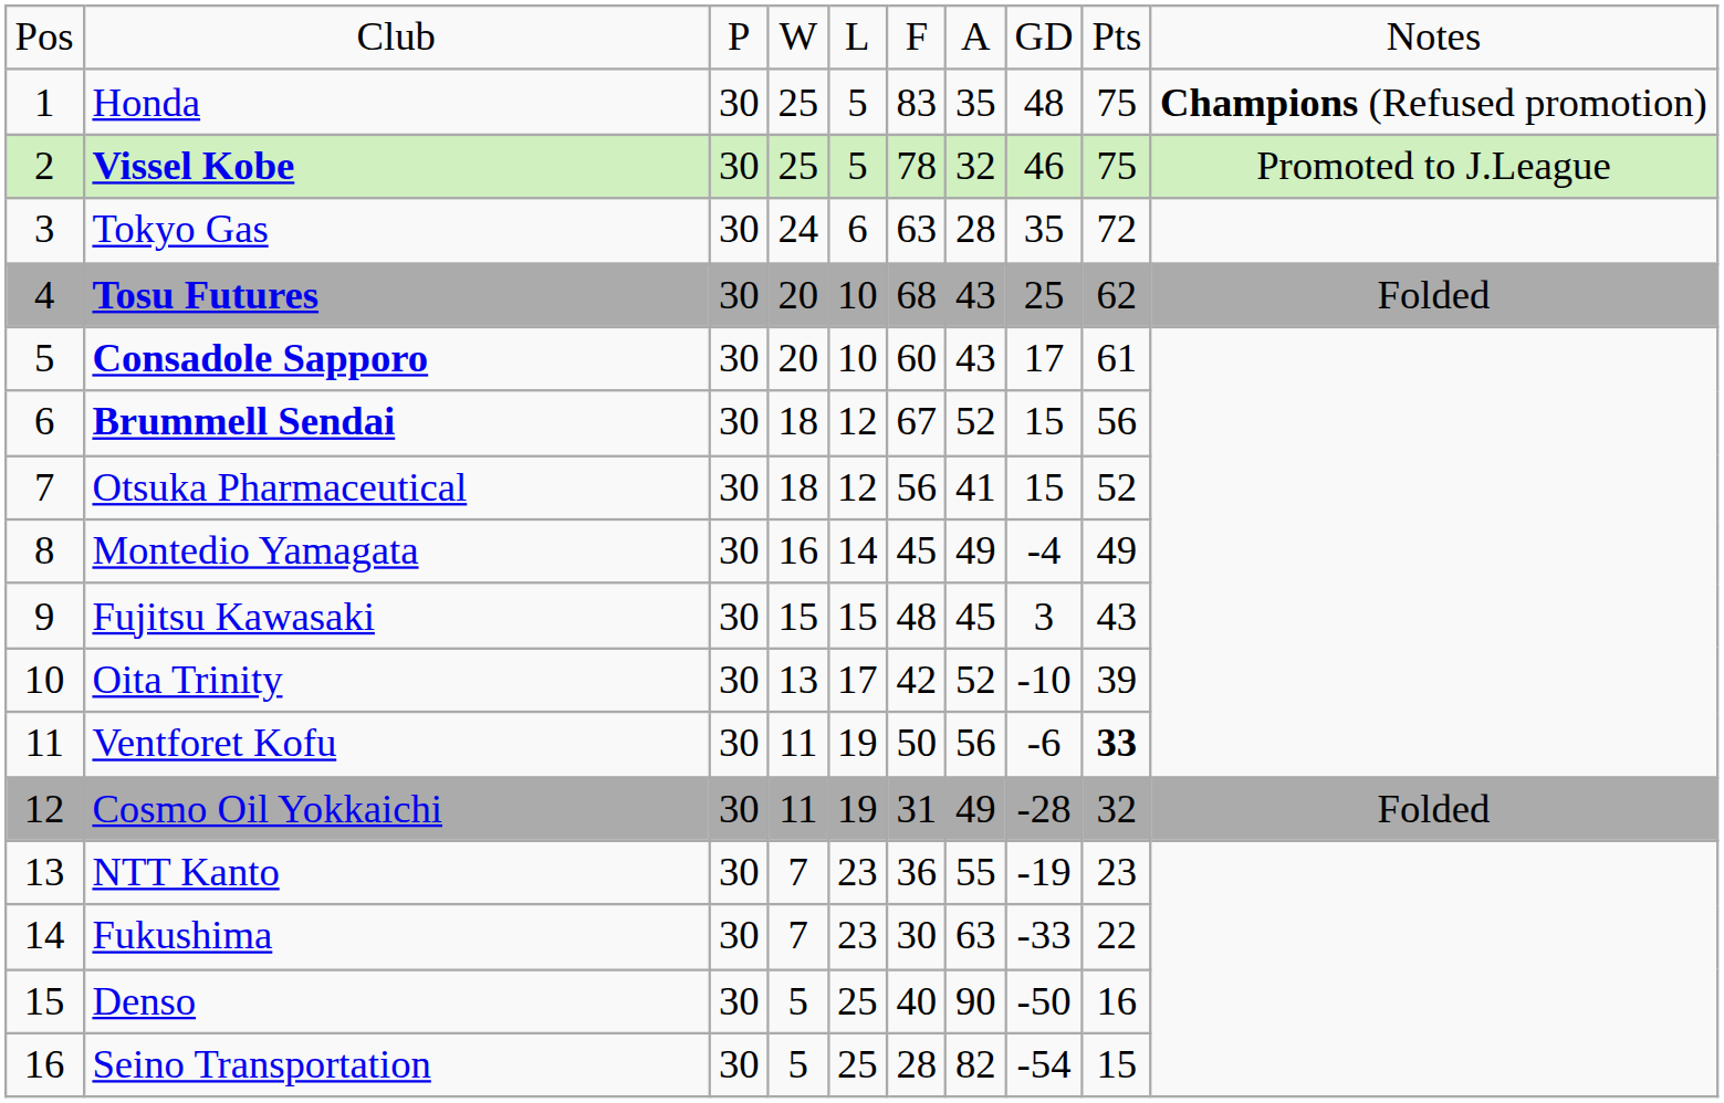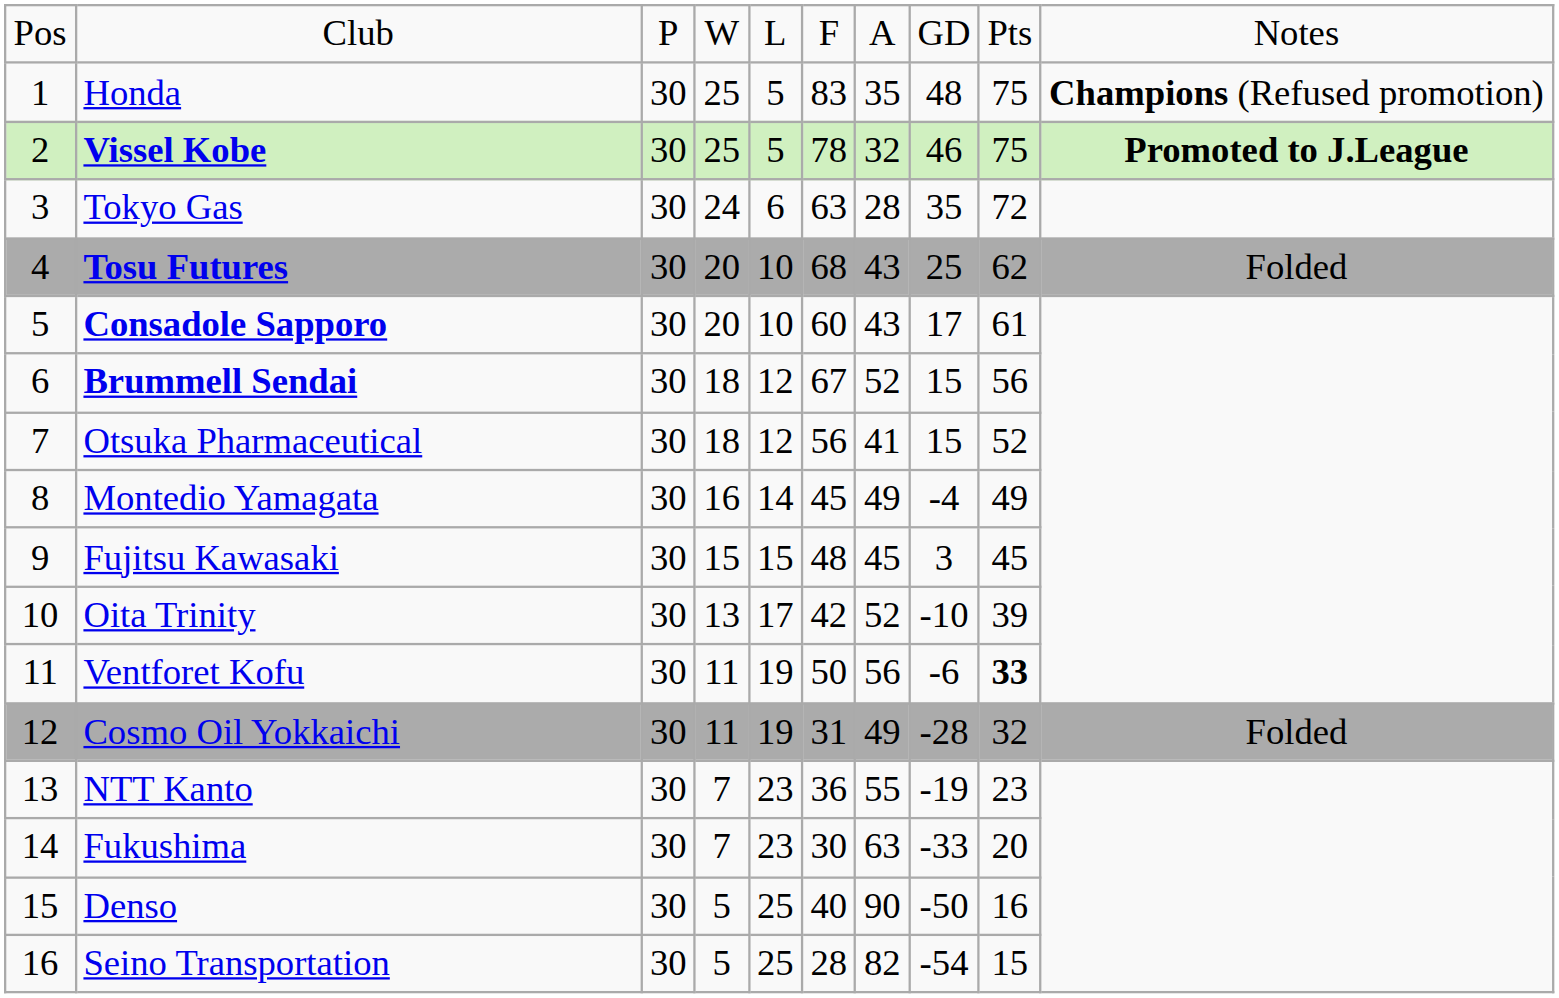 <table class="wikitable" style="text-align:center;">
 <tr>
 <td>Pos</td>
 <td style="width:15em">Club</td>
 <td>P</td>
 <td>W</td>
 <td>L</td>
 <td>F</td>
 <td>A</td>
 <td>GD</td>
 <td>Pts</td>
 <td>Notes</td>
 </tr>
 <tr>
 <td>1</td>
 <td align="left"><a href='#'>Honda</a></td>
 <td>30</td>
 <td>25</td>
 <td>5</td>
 <td>83</td>
 <td>35</td>
 <td>48</td>
 <td>75</td>
 <td><strong>Champions</strong> (Refused promotion)</td>
 </tr>
 <tr bgcolor="#D0F0C0">
 <td>2</td>
 <td align="left"><strong><a href='#'>Vissel Kobe</a></strong></td>
 <td>30</td>
 <td>25</td>
 <td>5</td>
 <td>78</td>
 <td>32</td>
 <td>46</td>
 <td>75</td>
-<td>Promoted to J.League</td>
+<td><strong>Promoted to J.League</strong></td>
 </tr>
 <tr>
 <td>3</td>
 <td align="left"><a href='#'>Tokyo Gas</a></td>
 <td>30</td>
 <td>24</td>
 <td>6</td>
 <td>63</td>
 <td>28</td>
 <td>35</td>
 <td>72</td>
 </tr>
 <tr bgcolor="#ababab">
 <td>4</td>
 <td align="left"><strong><a href='#'>Tosu Futures</a></strong></td>
 <td>30</td>
 <td>20</td>
 <td>10</td>
 <td>68</td>
 <td>43</td>
 <td>25</td>
 <td>62</td>
 <td>Folded</td>
 </tr>
 <tr>
 <td>5</td>
 <td align="left"><strong><a href='#'>Consadole Sapporo</a></strong></td>
 <td>30</td>
 <td>20</td>
 <td>10</td>
 <td>60</td>
 <td>43</td>
 <td>17</td>
 <td>61</td>
 </tr>
 <tr>
 <td>6</td>
 <td align="left"><strong><a href='#'>Brummell Sendai</a></strong></td>
 <td>30</td>
 <td>18</td>
 <td>12</td>
 <td>67</td>
 <td>52</td>
 <td>15</td>
 <td>56</td>
 </tr>
 <tr>
 <td>7</td>
 <td align="left"><a href='#'>Otsuka Pharmaceutical</a></td>
 <td>30</td>
 <td>18</td>
 <td>12</td>
 <td>56</td>
 <td>41</td>
 <td>15</td>
 <td>52</td>
 </tr>
 <tr>
 <td>8</td>
 <td align="left"><a href='#'>Montedio Yamagata</a></td>
 <td>30</td>
 <td>16</td>
 <td>14</td>
 <td>45</td>
 <td>49</td>
 <td>-4</td>
 <td>49</td>
 </tr>
 <tr>
 <td>9</td>
 <td align="left"><a href='#'>Fujitsu Kawasaki</a></td>
 <td>30</td>
 <td>15</td>
 <td>15</td>
 <td>48</td>
 <td>45</td>
 <td>3</td>
-<td>43</td>
+<td>45</td>
 </tr>
 <tr>
 <td>10</td>
 <td align="left"><a href='#'>Oita Trinity</a></td>
 <td>30</td>
 <td>13</td>
 <td>17</td>
 <td>42</td>
 <td>52</td>
 <td>-10</td>
 <td>39</td>
 </tr>
 <tr>
 <td>11</td>
 <td align="left"><a href='#'>Ventforet Kofu</a></td>
 <td>30</td>
 <td>11</td>
 <td>19</td>
 <td>50</td>
 <td>56</td>
 <td>-6</td>
 <td><strong>33</strong></td>
 </tr>
 <tr bgcolor="#ababab">
 <td>12</td>
 <td align="left"><a href='#'>Cosmo Oil Yokkaichi</a></td>
 <td>30</td>
 <td>11</td>
 <td>19</td>
 <td>31</td>
 <td>49</td>
 <td>-28</td>
 <td>32</td>
 <td>Folded</td>
 </tr>
 <tr>
 <td>13</td>
 <td align="left"><a href='#'>NTT Kanto</a></td>
 <td>30</td>
 <td>7</td>
 <td>23</td>
 <td>36</td>
 <td>55</td>
 <td>-19</td>
 <td>23</td>
 </tr>
 <tr>
 <td>14</td>
 <td align="left"><a href='#'>Fukushima</a></td>
 <td>30</td>
 <td>7</td>
 <td>23</td>
 <td>30</td>
 <td>63</td>
 <td>-33</td>
-<td>22</td>
+<td>20</td>
 </tr>
 <tr>
 <td>15</td>
 <td align="left"><a href='#'>Denso</a></td>
 <td>30</td>
 <td>5</td>
 <td>25</td>
 <td>40</td>
 <td>90</td>
 <td>-50</td>
 <td>16</td>
 </tr>
 <tr>
 <td>16</td>
 <td align="left"><a href='#'>Seino Transportation</a></td>
 <td>30</td>
 <td>5</td>
 <td>25</td>
 <td>28</td>
 <td>82</td>
 <td>-54</td>
 <td>15</td>
 </tr>
 </table>
